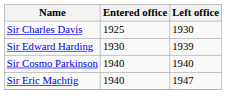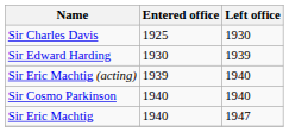 <table class="wikitable" style="text-align:left">
 <tr>
 <th>Name</th>
 <th>Entered office</th>
 <th>Left office</th>
 </tr>
 <tr>
 <td><a href='#'>Sir Charles Davis</a></td>
 <td>1925</td>
 <td>1930</td>
 </tr>
 <tr>
 <td><a href='#'>Sir Edward Harding</a></td>
 <td>1930</td>
 <td>1939</td>
 </tr>
 <tr>
+<td><a href='#'>Sir Eric Machtig</a> <em>(acting)</em></td>
+<td>1939</td>
+<td>1940</td>
+</tr>
+<tr>
 <td><a href='#'>Sir Cosmo Parkinson</a></td>
 <td>1940</td>
 <td>1940</td>
 </tr>
 <tr>
 <td><a href='#'>Sir Eric Machtig</a></td>
 <td>1940</td>
 <td>1947</td>
 </tr>
 <tr>
 </tr>
 </table>
